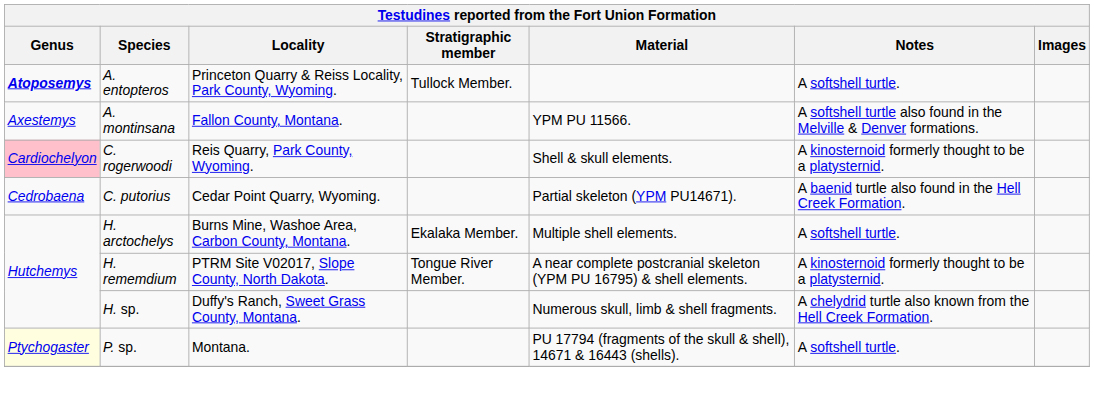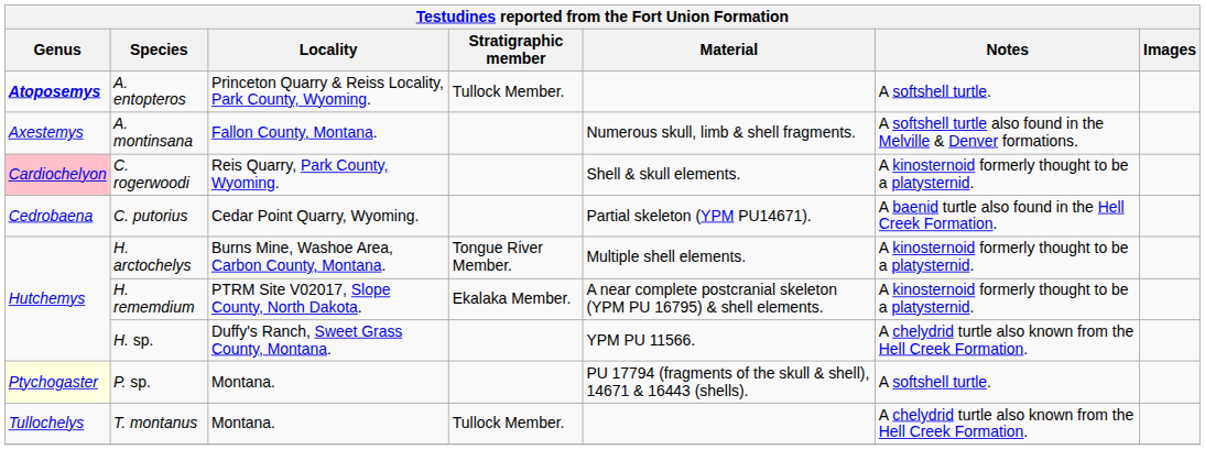 <table class="wikitable" align="center">
 <tr>
 <th colspan="7" align="center"><strong><a href='#'>Testudines</a> reported from the Fort Union Formation</strong></th>
 </tr>
 <tr>
 <th>Genus</th>
 <th>Species</th>
 <th>Locality</th>
 <th><strong>Stratigraphic member</strong></th>
 <th><strong>Material</strong></th>
 <th>Notes</th>
 <th>Images</th>
 </tr>
 <tr>
 <td><strong><em><a href='#'>Atoposemys</a></em></strong></td>
 <td><em>A. entopteros</em></td>
 <td>Princeton Quarry & Reiss Locality, <a href='#'>Park County, Wyoming</a>.</td>
 <td>Tullock Member.</td>
 <td></td>
 <td>A <a href='#'>softshell turtle</a>.</td>
 <td></td>
 </tr>
 <tr>
 <td><em><a href='#'>Axestemys</a></em></td>
 <td><em>A. montinsana</em></td>
 <td><a href='#'>Fallon County, Montana</a>.</td>
 <td></td>
-<td>YPM PU 11566.</td>
+<td>Numerous skull, limb & shell fragments.</td>
 <td>A <a href='#'>softshell turtle</a> also found in the <a href='#'>Melville</a> & <a href='#'>Denver</a> formations.</td>
 <td></td>
 </tr>
 <tr>
 <td style="background: pink;"><em><a href='#'>Cardiochelyon</a></em></td>
 <td><em>C. rogerwoodi</em></td>
 <td>Reis Quarry, <a href='#'>Park County, Wyoming</a>.</td>
 <td></td>
 <td>Shell & skull elements.</td>
 <td>A <a href='#'>kinosternoid</a> formerly thought to be a <a href='#'>platysternid</a>.</td>
 <td></td>
 </tr>
 <tr>
 <td><em><a href='#'>Cedrobaena</a></em></td>
 <td><em>C. putorius</em></td>
 <td>Cedar Point Quarry, Wyoming.</td>
 <td></td>
 <td>Partial skeleton (<a href='#'>YPM</a> PU14671).</td>
 <td>A <a href='#'>baenid</a> turtle also found in the <a href='#'>Hell Creek Formation</a>.</td>
 <td></td>
 </tr>
 <tr>
 <td rowspan="3"><em><a href='#'>Hutchemys</a></em></td>
 <td><em>H. arctochelys</em></td>
 <td>Burns Mine, Washoe Area, <a href='#'>Carbon County, Montana</a>.</td>
-<td>Ekalaka Member.</td>
+<td>Tongue River Member.</td>
 <td>Multiple shell elements.</td>
-<td>A <a href='#'>softshell turtle</a>.</td>
+<td>A <a href='#'>kinosternoid</a> formerly thought to be a <a href='#'>platysternid</a>.</td>
 <td></td>
 </tr>
 <tr>
 <td><em>H. rememdium</em></td>
 <td>PTRM Site V02017, <a href='#'>Slope County, North Dakota</a>.</td>
-<td>Tongue River Member.</td>
+<td>Ekalaka Member.</td>
 <td>A near complete postcranial skeleton (YPM PU 16795) & shell elements.</td>
 <td>A <a href='#'>kinosternoid</a> formerly thought to be a <a href='#'>platysternid</a>.</td>
 <td></td>
 </tr>
 <tr>
 <td><em>H.</em> sp.</td>
 <td>Duffy's Ranch, <a href='#'>Sweet Grass County, Montana</a>.</td>
 <td></td>
-<td>Numerous skull, limb & shell fragments.</td>
+<td>YPM PU 11566.</td>
 <td>A <a href='#'>chelydrid</a> turtle also known from the <a href='#'>Hell Creek Formation</a>.</td>
 <td></td>
 </tr>
 <tr>
 <td style="background: lightyellow;"><em><a href='#'>Ptychogaster</a></em></td>
 <td><em>P.</em> sp.</td>
 <td>Montana.</td>
 <td></td>
 <td>PU 17794 (fragments of the skull & shell), 14671 & 16443 (shells).</td>
 <td>A <a href='#'>softshell turtle</a>.</td>
 <td></td>
 </tr>
 <tr>
+<td><em><a href='#'>Tullochelys</a></em></td>
+<td><em>T. montanus</em></td>
+<td>Montana.</td>
+<td>Tullock Member.</td>
+<td></td>
+<td>A <a href='#'>chelydrid</a> turtle also known from the <a href='#'>Hell Creek Formation</a>.</td>
+<td></td>
+</tr>
+<tr>
 </tr>
 </table>
